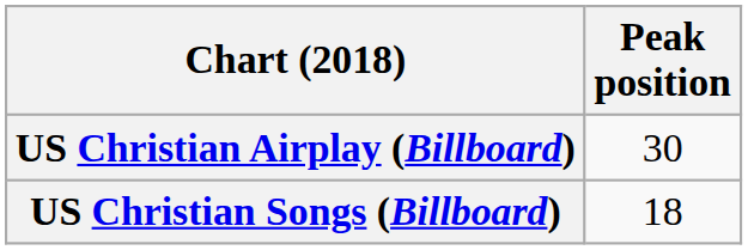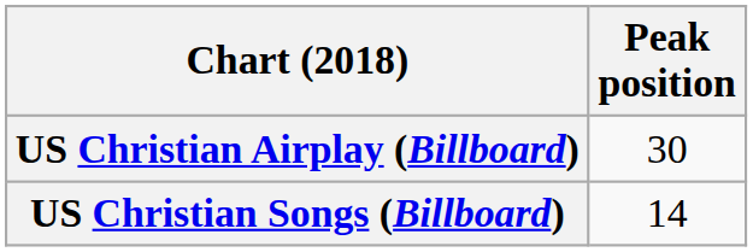 <table class="wikitable plainrowheaders" style="text-align:center">
 <tr>
 <th scope="col">Chart (2018)</th>
 <th scope="col">Peak<br>position</th>
 </tr>
 <tr>
 <th scope="row">US <a href='#'>Christian Airplay</a> (<em><a href='#'>Billboard</a></em>)</th>
 <td>30</td>
 </tr>
 <tr>
 <th scope="row">US <a href='#'>Christian Songs</a> (<em><a href='#'>Billboard</a></em>)</th>
-<td>18</td>
+<td>14</td>
 </tr>
 </table>
